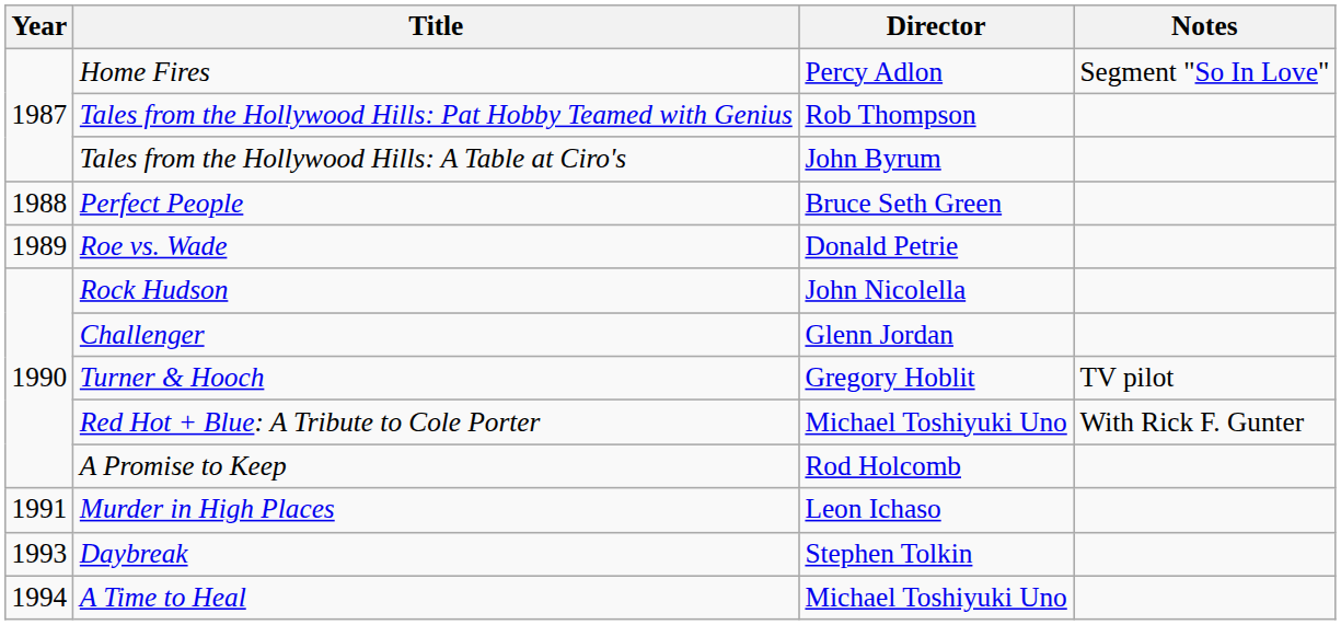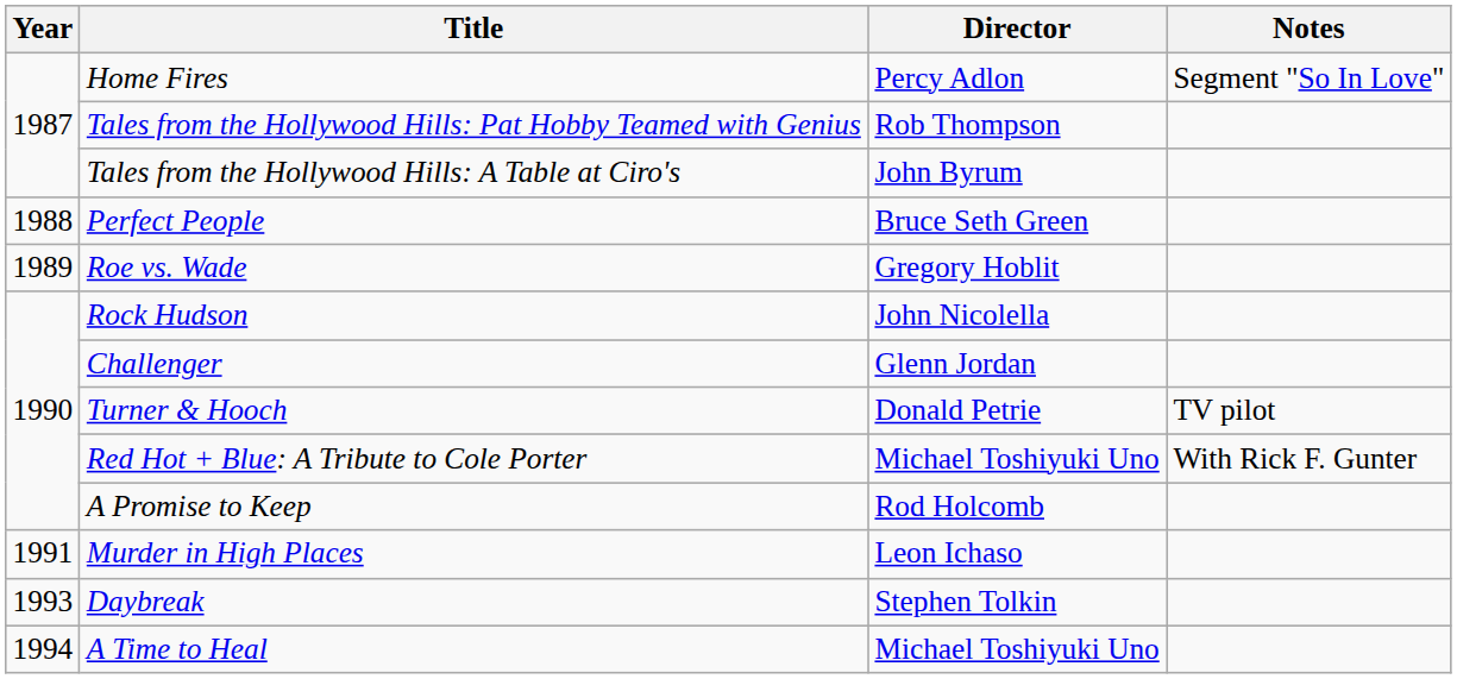 <table class="wikitable">
 <tr>
 <th>Year</th>
 <th>Title</th>
 <th>Director</th>
 <th>Notes</th>
 </tr>
 <tr>
 <td rowspan=3>1987</td>
 <td><em>Home Fires</em></td>
 <td><a href='#'>Percy Adlon</a></td>
 <td>Segment "<a href='#'>So In Love</a>"</td>
 </tr>
 <tr>
 <td><em><a href='#'>Tales from the Hollywood Hills: Pat Hobby Teamed with Genius</a></em></td>
 <td><a href='#'>Rob Thompson</a></td>
 <td></td>
 </tr>
 <tr>
 <td><em>Tales from the Hollywood Hills: A Table at Ciro's</em></td>
 <td><a href='#'>John Byrum</a></td>
 <td></td>
 </tr>
 <tr>
 <td>1988</td>
 <td><em><a href='#'>Perfect People</a></em></td>
 <td><a href='#'>Bruce Seth Green</a></td>
 <td></td>
 </tr>
 <tr>
 <td>1989</td>
 <td><em><a href='#'>Roe vs. Wade</a></em></td>
-<td><a href='#'>Donald Petrie</a></td>
+<td><a href='#'>Gregory Hoblit</a></td>
 <td></td>
 </tr>
 <tr>
 <td rowspan=5>1990</td>
 <td><em><a href='#'>Rock Hudson</a></em></td>
 <td><a href='#'>John Nicolella</a></td>
 <td></td>
 </tr>
 <tr>
 <td><em><a href='#'>Challenger</a></em></td>
 <td><a href='#'>Glenn Jordan</a></td>
 <td></td>
 </tr>
 <tr>
 <td><em><a href='#'>Turner & Hooch</a></em></td>
-<td><a href='#'>Gregory Hoblit</a></td>
+<td><a href='#'>Donald Petrie</a></td>
 <td>TV pilot</td>
 </tr>
 <tr>
 <td><em><a href='#'>Red Hot + Blue</a>: A Tribute to Cole Porter</em></td>
 <td><a href='#'>Michael Toshiyuki Uno</a></td>
 <td>With Rick F. Gunter</td>
 </tr>
 <tr>
 <td><em>A Promise to Keep</em></td>
 <td><a href='#'>Rod Holcomb</a></td>
 <td></td>
 </tr>
 <tr>
 <td>1991</td>
 <td><em><a href='#'>Murder in High Places</a></em></td>
 <td><a href='#'>Leon Ichaso</a></td>
 <td></td>
 </tr>
 <tr>
 <td>1993</td>
 <td><em><a href='#'>Daybreak</a></em></td>
 <td><a href='#'>Stephen Tolkin</a></td>
 <td></td>
 </tr>
 <tr>
 <td>1994</td>
 <td><em><a href='#'>A Time to Heal</a></em></td>
 <td><a href='#'>Michael Toshiyuki Uno</a></td>
 <td></td>
 </tr>
 </table>
